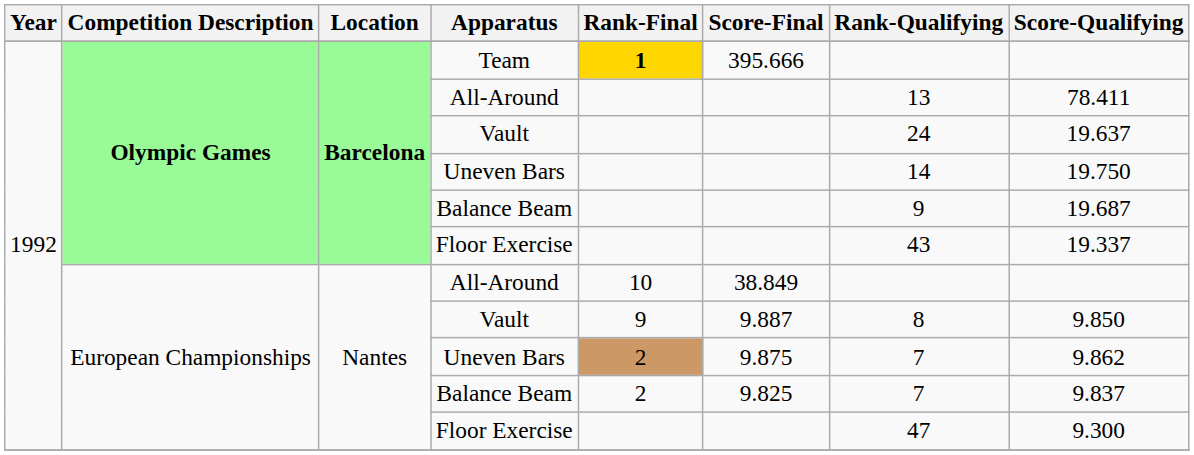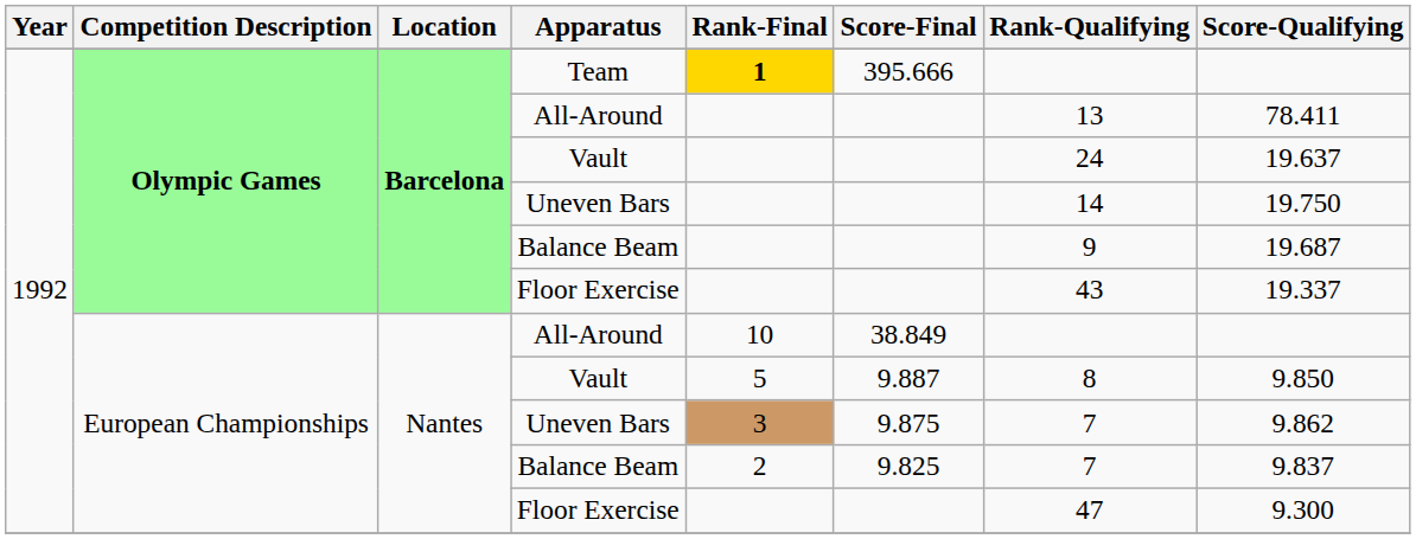 <table class="wikitable" style="text-align:center">
 <tr>
 <th>Year</th>
 <th>Competition Description</th>
 <th>Location</th>
 <th>Apparatus</th>
 <th>Rank-Final</th>
 <th>Score-Final</th>
 <th>Rank-Qualifying</th>
 <th>Score-Qualifying</th>
 </tr>
 <tr>
 </tr>
 <tr>
 <td rowspan=11>1992</td>
 <td bgcolor=98FB98 rowspan=6><strong>Olympic Games</strong></td>
 <td bgcolor=98FB98 rowspan=6><strong>Barcelona</strong></td>
 <td>Team</td>
 <td bgcolor=gold><strong>1</strong></td>
 <td>395.666</td>
 <td></td>
 <td></td>
 </tr>
 <tr>
 <td>All-Around</td>
 <td></td>
 <td></td>
 <td>13</td>
 <td>78.411</td>
 </tr>
 <tr>
 <td>Vault</td>
 <td></td>
 <td></td>
 <td>24</td>
 <td>19.637</td>
 </tr>
 <tr>
 <td>Uneven Bars</td>
 <td></td>
 <td></td>
 <td>14</td>
 <td>19.750</td>
 </tr>
 <tr>
 <td>Balance Beam</td>
 <td></td>
 <td></td>
 <td>9</td>
 <td>19.687</td>
 </tr>
 <tr>
 <td>Floor Exercise</td>
 <td></td>
 <td></td>
 <td>43</td>
 <td>19.337</td>
 </tr>
 <tr>
 <td rowspan=5>European Championships</td>
 <td rowspan=5>Nantes</td>
 <td>All-Around</td>
 <td>10</td>
 <td>38.849</td>
 <td></td>
 <td></td>
 </tr>
 <tr>
 <td>Vault</td>
-<td>9</td>
+<td>5</td>
 <td>9.887</td>
 <td>8</td>
 <td>9.850</td>
 </tr>
 <tr>
 <td>Uneven Bars</td>
-<td bgcolor=cc9966>2</td>
+<td bgcolor=cc9966>3</td>
 <td>9.875</td>
 <td>7</td>
 <td>9.862</td>
 </tr>
 <tr>
 <td>Balance Beam</td>
 <td>2</td>
 <td>9.825</td>
 <td>7</td>
 <td>9.837</td>
 </tr>
 <tr>
 <td>Floor Exercise</td>
 <td></td>
 <td></td>
 <td>47</td>
 <td>9.300</td>
 </tr>
 <tr>
 </tr>
 </table>
